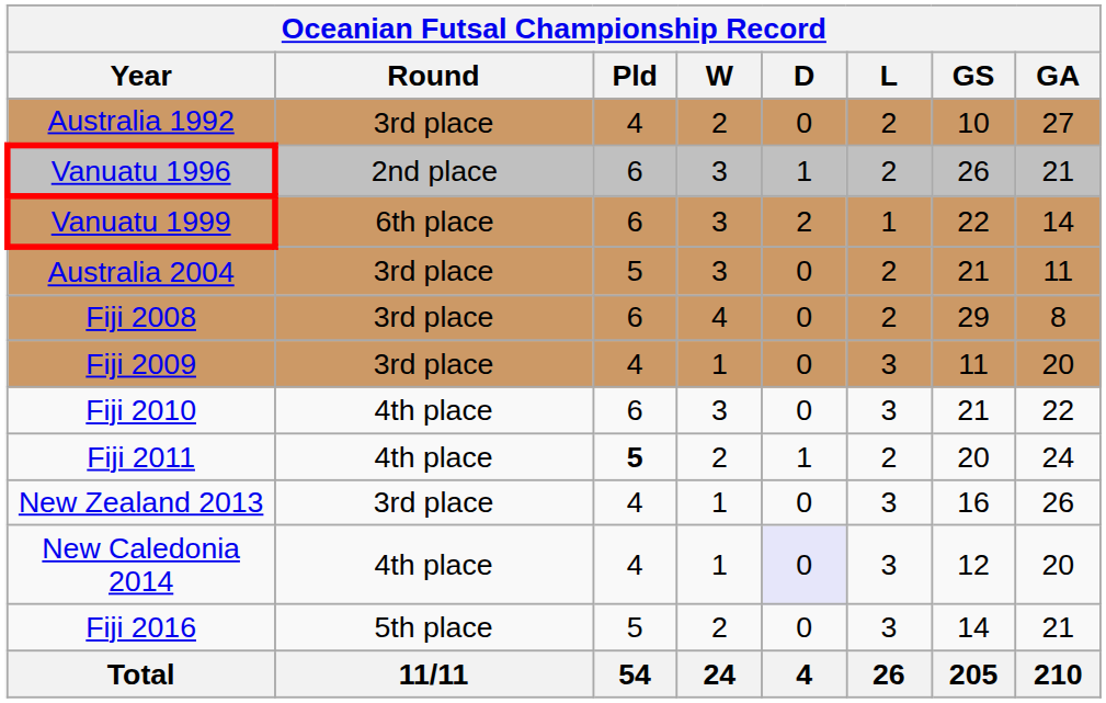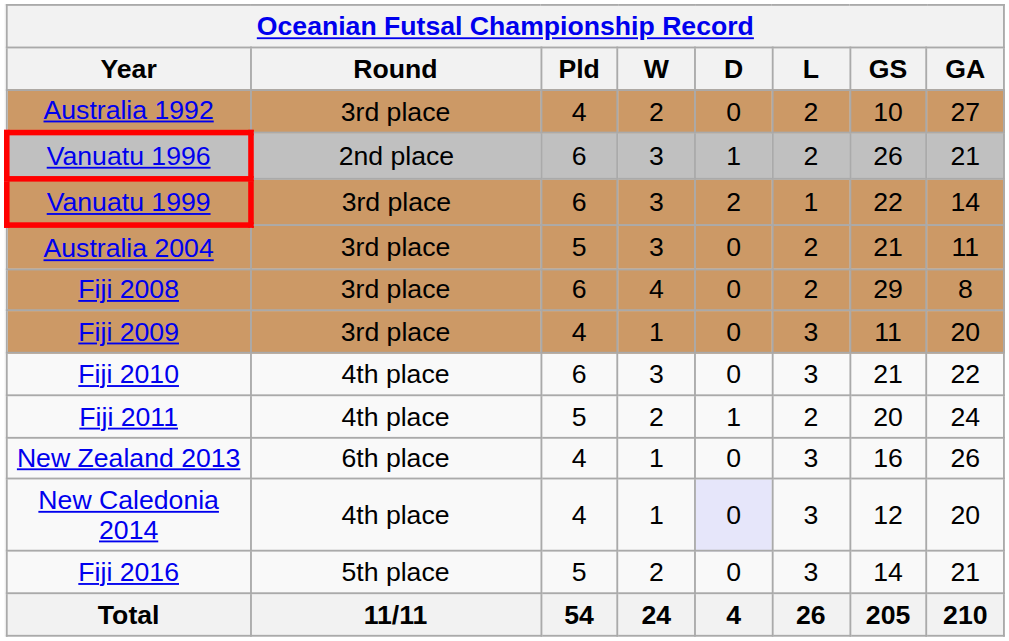 <table class="wikitable" style="text-align: center;font-size:90%;">
 <tr>
 <th colspan=8><a href='#'>Oceanian Futsal Championship Record</a></th>
 </tr>
 <tr>
 <th width=125>Year</th>
 <th width=150>Round</th>
 <th width=35>Pld</th>
 <th width=35>W</th>
 <th width=35>D</th>
 <th width=35>L</th>
 <th width=35>GS</th>
 <th width=35>GA</th>
 </tr>
 <tr bgcolor="#cc9966">
 <td><a href='#'>Australia 1992</a></td>
 <td>3rd place</td>
 <td>4</td>
 <td>2</td>
 <td>0</td>
 <td>2</td>
 <td>10</td>
 <td>27</td>
 </tr>
 <tr - bgcolor=silver>
 <td style="border: 3px solid red"><a href='#'>Vanuatu 1996</a></td>
 <td>2nd place</td>
 <td>6</td>
 <td>3</td>
 <td>1</td>
 <td>2</td>
 <td>26</td>
 <td>21</td>
 </tr>
 <tr bgcolor="#cc9966">
 <td style="border: 3px solid red"><a href='#'>Vanuatu 1999</a></td>
-<td>6th place</td>
+<td>3rd place</td>
 <td>6</td>
 <td>3</td>
 <td>2</td>
 <td>1</td>
 <td>22</td>
 <td>14</td>
 </tr>
 <tr bgcolor="#cc9966">
 <td><a href='#'>Australia 2004</a></td>
 <td>3rd place</td>
 <td>5</td>
 <td>3</td>
 <td>0</td>
 <td>2</td>
 <td>21</td>
 <td>11</td>
 </tr>
 <tr bgcolor="#cc9966">
 <td><a href='#'>Fiji 2008</a></td>
 <td>3rd place</td>
 <td>6</td>
 <td>4</td>
 <td>0</td>
 <td>2</td>
 <td>29</td>
 <td>8</td>
 </tr>
 <tr bgcolor="#cc9966">
 <td><a href='#'>Fiji 2009</a></td>
 <td>3rd place</td>
 <td>4</td>
 <td>1</td>
 <td>0</td>
 <td>3</td>
 <td>11</td>
 <td>20</td>
 </tr>
 <tr>
 <td><a href='#'>Fiji 2010</a></td>
 <td>4th place</td>
 <td>6</td>
 <td>3</td>
 <td>0</td>
 <td>3</td>
 <td>21</td>
 <td>22</td>
 </tr>
 <tr>
 <td><a href='#'>Fiji 2011</a></td>
 <td>4th place</td>
-<td><strong>5</strong></td>
+<td>5</td>
 <td>2</td>
 <td>1</td>
 <td>2</td>
 <td>20</td>
 <td>24</td>
 </tr>
 <tr>
 <td><a href='#'>New Zealand 2013</a></td>
-<td>3rd place</td>
+<td>6th place</td>
 <td>4</td>
 <td>1</td>
 <td>0</td>
 <td>3</td>
 <td>16</td>
 <td>26</td>
 </tr>
 <tr>
 <td><a href='#'>New Caledonia 2014</a></td>
 <td>4th place</td>
 <td>4</td>
 <td>1</td>
 <td style="background: lavender;">0</td>
 <td>3</td>
 <td>12</td>
 <td>20</td>
 </tr>
 <tr>
 <td><a href='#'>Fiji 2016</a></td>
 <td>5th place</td>
 <td>5</td>
 <td>2</td>
 <td>0</td>
 <td>3</td>
 <td>14</td>
 <td>21</td>
 </tr>
 <tr>
 <th><strong>Total</strong></th>
 <th>11/11</th>
 <th>54</th>
 <th>24</th>
 <th>4</th>
 <th>26</th>
 <th>205</th>
 <th>210</th>
 </tr>
 </table>
